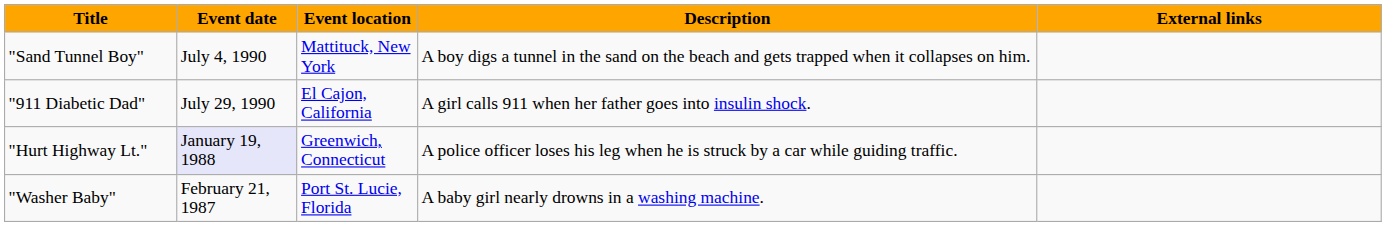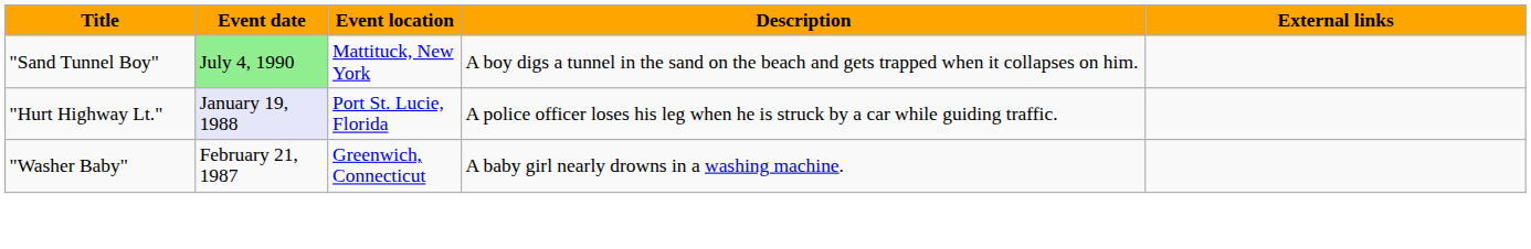 <table class="wikitable" style="width: 100%;">
 <tr>
 <th style="background: #FFA500; color: #000000; width: 10%;">Title</th>
 <th style="background: #FFA500; color: #000000; width: 7%;">Event date</th>
 <th style="background: #FFA500; color: #000000; width: 7%;">Event location</th>
 <th style="background: #FFA500; color: #000000; width: 36%;">Description</th>
 <th style="background: #FFA500; color: #000000; width: 20%;">External links</th>
 </tr>
 <tr>
 <td>"Sand Tunnel Boy"</td>
-<td>July 4, 1990</td>
+<td style="background: lightgreen;">July 4, 1990</td>
 <td><a href='#'>Mattituck, New York</a></td>
 <td>A boy digs a tunnel in the sand on the beach and gets trapped when it collapses on him.</td>
 <td></td>
 </tr>
 <tr>
-<td>"911 Diabetic Dad"</td>
-<td>July 29, 1990</td>
-<td><a href='#'>El Cajon, California</a></td>
-<td>A girl calls 911 when her father goes into <a href='#'>insulin shock</a>.</td>
-<td></td>
-</tr>
-<tr>
 <td>"Hurt Highway Lt."</td>
 <td style="background: lavender;">January 19, 1988</td>
-<td><a href='#'>Greenwich, Connecticut</a></td>
+<td><a href='#'>Port St. Lucie, Florida</a></td>
 <td>A police officer loses his leg when he is struck by a car while guiding traffic.</td>
 <td></td>
 </tr>
 <tr>
 <td>"Washer Baby"</td>
 <td>February 21, 1987</td>
-<td><a href='#'>Port St. Lucie, Florida</a></td>
+<td><a href='#'>Greenwich, Connecticut</a></td>
 <td>A baby girl nearly drowns in a <a href='#'>washing machine</a>.</td>
 <td></td>
 </tr>
 </table>
